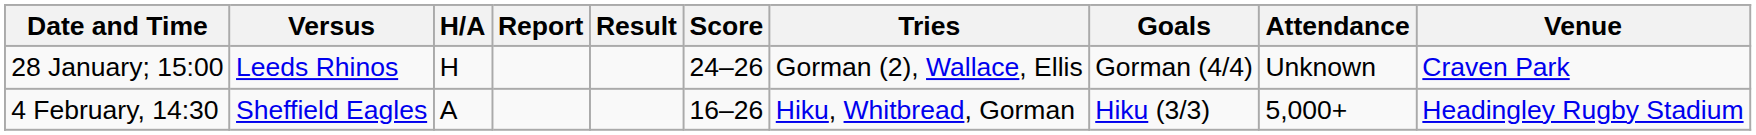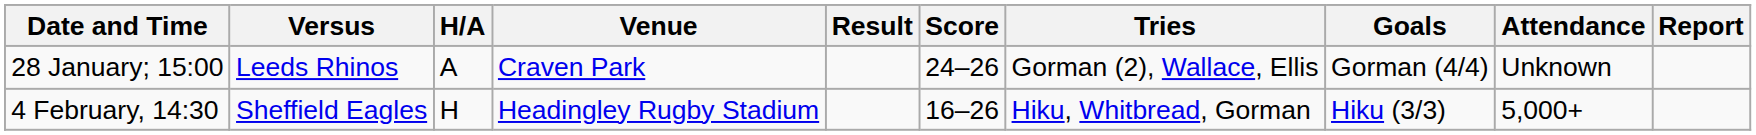 <table class="wikitable" style="font-size:85%;">
 <tr>
 <th>Date and Time</th>
 <th>Versus</th>
 <th>H/A</th>
-<th>Report</th>
+<th>Venue</th>
 <th>Result</th>
 <th>Score</th>
 <th>Tries</th>
 <th>Goals</th>
 <th>Attendance</th>
-<th>Venue</th>
+<th>Report</th>
 </tr>
 <tr>
 <td>28 January; 15:00</td>
 <td> <a href='#'>Leeds Rhinos</a></td>
-<td>H</td>
-<td></td>
+<td>A</td>
+<td><a href='#'>Craven Park</a></td>
 <td></td>
 <td>24–26</td>
 <td>Gorman (2), <a href='#'>Wallace</a>, Ellis</td>
 <td>Gorman (4/4)</td>
 <td>Unknown</td>
-<td><a href='#'>Craven Park</a></td>
+<td></td>
 </tr>
 <tr>
 <td>4 February, 14:30</td>
 <td> <a href='#'>Sheffield Eagles</a></td>
-<td>A</td>
-<td></td>
+<td>H</td>
+<td><a href='#'>Headingley Rugby Stadium</a></td>
 <td></td>
 <td>16–26</td>
 <td><a href='#'>Hiku</a>, <a href='#'>Whitbread</a>, Gorman</td>
 <td><a href='#'>Hiku</a> (3/3)</td>
 <td>5,000+</td>
-<td><a href='#'>Headingley Rugby Stadium</a></td>
+<td></td>
 </tr>
 </table>
